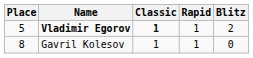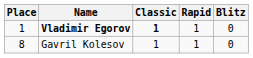 <table class="wikitable">
 <tr>
 <th>Place</th>
 <th>Name</th>
 <th>Classic</th>
 <th>Rapid</th>
 <th>Blitz</th>
 </tr>
 <tr align="center">
-<td>5</td>
+<td>1</td>
 <td align="left"><strong> Vladimir Egorov</strong></td>
 <td><strong>1</strong></td>
 <td>1</td>
-<td>2</td>
+<td>0</td>
 </tr>
 <tr align="center">
 <td>8</td>
 <td align="left"> Gavril Kolesov</td>
 <td>1</td>
 <td>1</td>
 <td>0</td>
 </tr>
 </table>
